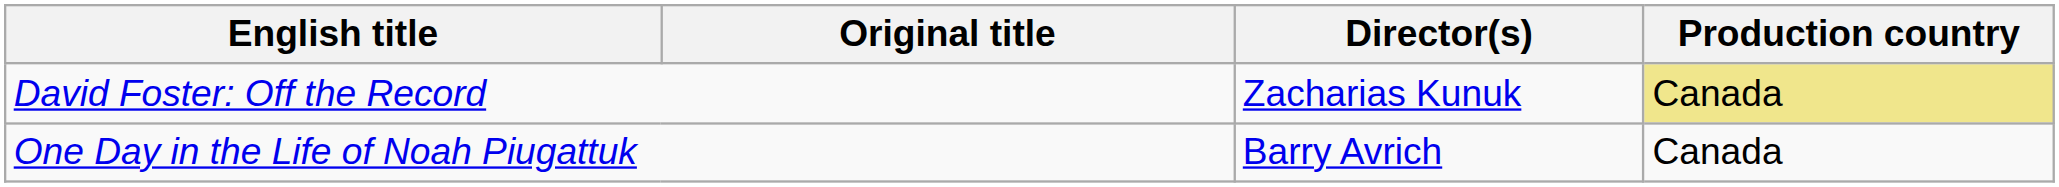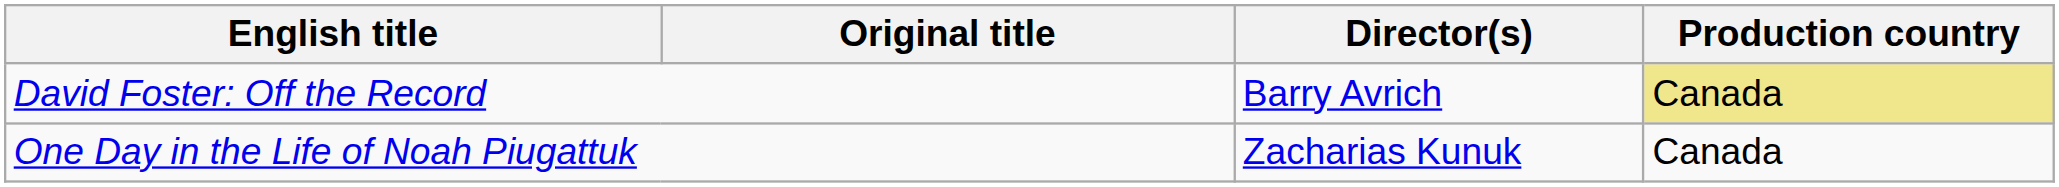 <table class="wikitable" width=100%>
 <tr>
 <th scope="col" width="32%">English title</th>
 <th scope="col" width="28%">Original title</th>
 <th scope="col" width="20%">Director(s)</th>
 <th scope="col" width="20%">Production country</th>
 </tr>
 <tr>
 <td colspan=2><em><a href='#'>David Foster: Off the Record</a></em></td>
-<td><a href='#'>Zacharias Kunuk</a></td>
+<td><a href='#'>Barry Avrich</a></td>
 <td style="background: khaki;">Canada</td>
 </tr>
 <tr>
 <td colspan=2><em><a href='#'>One Day in the Life of Noah Piugattuk</a></em></td>
-<td><a href='#'>Barry Avrich</a></td>
+<td><a href='#'>Zacharias Kunuk</a></td>
 <td>Canada</td>
 </tr>
 </table>
